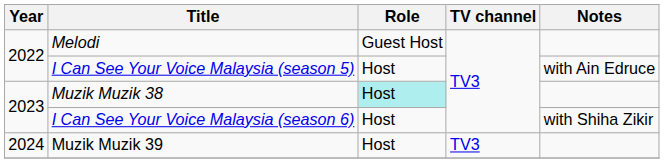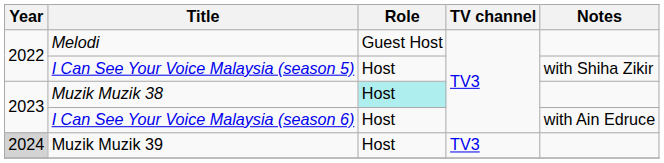 <table class="wikitable">
 <tr>
 <th>Year</th>
 <th>Title</th>
 <th>Role</th>
 <th>TV channel</th>
 <th>Notes</th>
 </tr>
 <tr>
 <td rowspan="2">2022</td>
 <td><em>Melodi</em></td>
 <td>Guest Host</td>
 <td rowspan="4"><a href='#'>TV3</a></td>
 <td></td>
 </tr>
 <tr>
 <td><em><a href='#'>I Can See Your Voice Malaysia (season 5)</a></em></td>
 <td>Host</td>
-<td>with Ain Edruce</td>
+<td>with Shiha Zikir</td>
 </tr>
 <tr>
 <td rowspan="2">2023</td>
 <td><em>Muzik Muzik 38</em></td>
 <td style="background: paleturquoise;">Host</td>
 <td></td>
 </tr>
 <tr>
 <td><em><a href='#'>I Can See Your Voice Malaysia (season 6)</a></em></td>
 <td>Host</td>
-<td>with Shiha Zikir</td>
+<td>with Ain Edruce</td>
 </tr>
 <tr>
-<td>2024</td>
+<td style="background: lightgrey;">2024</td>
 <td>Muzik Muzik 39</td>
 <td>Host</td>
 <td><a href='#'>TV3</a></td>
 <td></td>
 </tr>
 <tr>
 </tr>
 </table>
